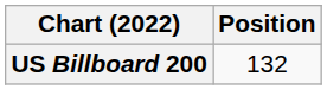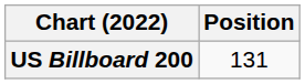 <table class="wikitable plainrowheaders" style="text-align:center">
 <tr>
 <th scope="col">Chart (2022)</th>
 <th scope="col">Position</th>
 </tr>
 <tr>
 <th scope="row">US <em>Billboard</em> 200</th>
-<td>132</td>
+<td>131</td>
 </tr>
 </table>
